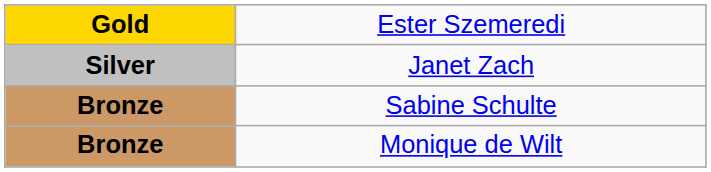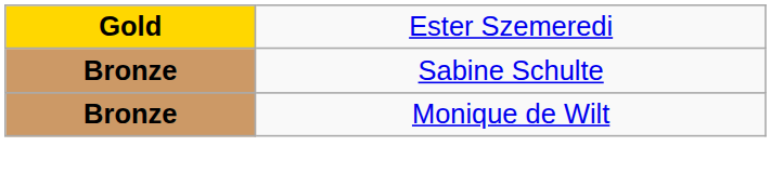 <table class="wikitable" style="text-align:center; " width="35%">
 <tr>
 <td bgcolor="gold"><strong>Gold</strong></td>
 <td><a href='#'>Ester Szemeredi</a><br>  <small><em></em></small></td>
-</tr>
-<tr>
-<td bgcolor="silver"><strong>Silver</strong></td>
-<td><a href='#'>Janet Zach</a><br>  <small><em></em></small></td>
 </tr>
 <tr>
 <td bgcolor="CC9966"><strong>Bronze</strong></td>
 <td><a href='#'>Sabine Schulte</a><br>  <small><em></em></small></td>
 </tr>
 <tr>
 <td bgcolor="CC9966"><strong>Bronze</strong></td>
 <td><a href='#'>Monique de Wilt</a><br>  <small><em></em></small></td>
 </tr>
 </table>
